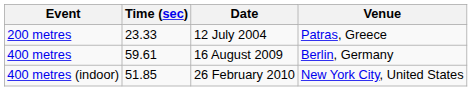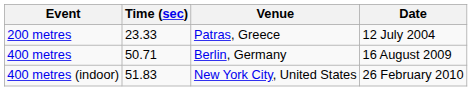 <table class=wikitable>
 <tr>
 <th>Event</th>
 <th>Time (<a href='#'>sec</a>)</th>
+<th>Venue</th>
 <th>Date</th>
-<th>Venue</th>
 </tr>
 <tr>
 <td><a href='#'>200 metres</a></td>
 <td>23.33</td>
+<td><a href='#'>Patras</a>, Greece</td>
 <td>12 July 2004</td>
-<td><a href='#'>Patras</a>, Greece</td>
 </tr>
 <tr>
 <td><a href='#'>400 metres</a></td>
-<td>59.61</td>
+<td>50.71</td>
+<td><a href='#'>Berlin</a>, Germany</td>
 <td>16 August 2009</td>
-<td><a href='#'>Berlin</a>, Germany</td>
 </tr>
 <tr>
 <td><a href='#'>400 metres</a> (indoor)</td>
-<td>51.85</td>
+<td>51.83</td>
+<td><a href='#'>New York City</a>, United States</td>
 <td>26 February 2010</td>
-<td><a href='#'>New York City</a>, United States</td>
 </tr>
 </table>
